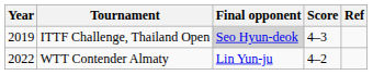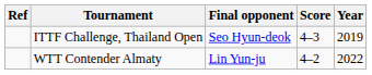 <table class="wikitable" style="font-size: 95%;">
 <tr>
-<th>Year</th>
+<th>Ref</th>
 <th>Tournament</th>
 <th>Final opponent</th>
 <th>Score</th>
-<th>Ref</th>
+<th>Year</th>
 </tr>
 <tr>
+<td></td>
+<td>ITTF Challenge, Thailand Open</td>
+<td> <a href='#'>Seo Hyun-deok</a></td>
+<td>4–3</td>
 <td>2019</td>
-<td>ITTF Challenge, Thailand Open</td>
-<td style="background: lightgrey;"> <a href='#'>Seo Hyun-deok</a></td>
-<td>4–3</td>
-<td></td>
 </tr>
 <tr>
-<td>2022</td>
+<td></td>
 <td>WTT Contender Almaty</td>
 <td> <a href='#'>Lin Yun-ju</a></td>
 <td>4–2</td>
-<td></td>
+<td>2022</td>
 </tr>
 </table>
